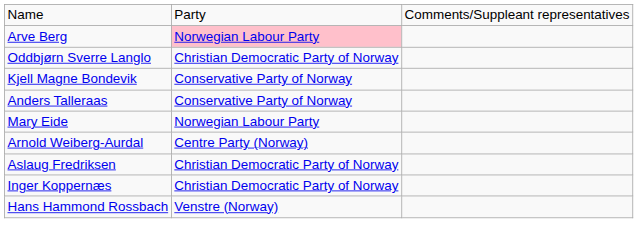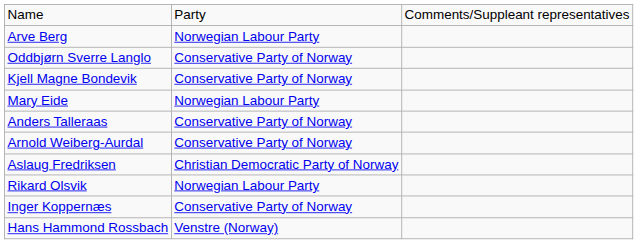 <table class="wikitable">
 <tr>
 <td>Name</td>
 <td>Party</td>
 <td>Comments/Suppleant representatives</td>
 </tr>
 <tr>
 <td><a href='#'>Arve Berg</a></td>
-<td style="background: pink;"><a href='#'>Norwegian Labour Party</a></td>
+<td><a href='#'>Norwegian Labour Party</a></td>
 <td></td>
 </tr>
 <tr>
 <td><a href='#'>Oddbjørn Sverre Langlo</a></td>
-<td><a href='#'>Christian Democratic Party of Norway</a></td>
+<td><a href='#'>Conservative Party of Norway</a></td>
 <td></td>
 </tr>
 <tr>
 <td><a href='#'>Kjell Magne Bondevik</a></td>
-<td><a href='#'>Conservative Party of Norway</a></td>
-<td></td>
-</tr>
-<tr>
-<td><a href='#'>Anders Talleraas</a></td>
 <td><a href='#'>Conservative Party of Norway</a></td>
 <td></td>
 </tr>
 <tr>
 <td><a href='#'>Mary Eide</a></td>
 <td><a href='#'>Norwegian Labour Party</a></td>
 <td></td>
 </tr>
 <tr>
+<td><a href='#'>Anders Talleraas</a></td>
+<td><a href='#'>Conservative Party of Norway</a></td>
+<td></td>
+</tr>
+<tr>
 <td><a href='#'>Arnold Weiberg-Aurdal</a></td>
-<td><a href='#'>Centre Party (Norway)</a></td>
+<td><a href='#'>Conservative Party of Norway</a></td>
 <td></td>
 </tr>
 <tr>
 <td><a href='#'>Aslaug Fredriksen</a></td>
 <td><a href='#'>Christian Democratic Party of Norway</a></td>
 <td></td>
 </tr>
 <tr>
+<td><a href='#'>Rikard Olsvik</a></td>
+<td><a href='#'>Norwegian Labour Party</a></td>
+<td></td>
+</tr>
+<tr>
 <td><a href='#'>Inger Koppernæs</a></td>
-<td><a href='#'>Christian Democratic Party of Norway</a></td>
+<td><a href='#'>Conservative Party of Norway</a></td>
 <td></td>
 </tr>
 <tr>
 <td><a href='#'>Hans Hammond Rossbach</a></td>
 <td><a href='#'>Venstre (Norway)</a></td>
 <td></td>
 </tr>
 </table>
